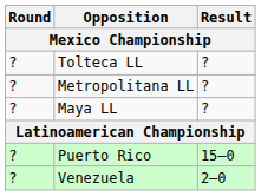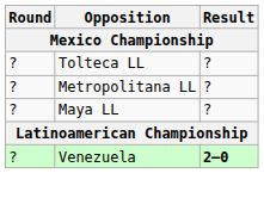 <table class="wikitable">
 <tr>
 <th>Round</th>
 <th>Opposition</th>
 <th>Result</th>
 </tr>
 <tr>
 <th colspan=3>Mexico Championship</th>
 </tr>
 <tr>
 <td>?</td>
 <td>Tolteca LL</td>
 <td>?</td>
 </tr>
 <tr>
 <td>?</td>
 <td>Metropolitana LL</td>
 <td>?</td>
 </tr>
 <tr>
 <td>?</td>
 <td>Maya LL</td>
 <td>?</td>
 </tr>
 <tr>
 <th colspan=3>Latinoamerican Championship</th>
 </tr>
 <tr bgcolor=ccffcc>
 <td>?</td>
-<td>Puerto Rico</td>
-<td>15–0</td>
-</tr>
-<tr bgcolor=ccffcc>
-<td>?</td>
 <td>Venezuela</td>
-<td>2–0</td>
+<td><strong>2–0</strong></td>
 </tr>
 </table>
